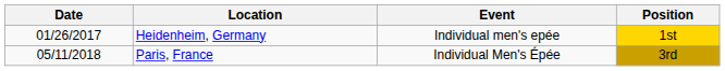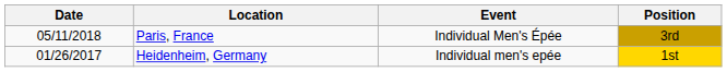 <table class="wikitable" width="50%" style="font-size:90%; text-align:center;">
 <tr>
 <th>Date</th>
 <th>Location</th>
 <th>Event</th>
 <th>Position</th>
 </tr>
 <tr>
+<td>05/11/2018</td>
+<td rowspan="1" align="left"> <a href='#'>Paris</a>, <a href='#'>France</a></td>
+<td Individual>Individual Men's Épée</td>
+<td bgcolor="caramel">3rd</td>
+</tr>
+<tr>
 <td>01/26/2017</td>
 <td rowspan="1" align="left"> <a href='#'>Heidenheim</a>, <a href='#'>Germany</a></td>
 <td>Individual men's epée</td>
 <td bgcolor="gold">1st</td>
 </tr>
-<tr>
-<td>05/11/2018</td>
-<td rowspan="1" align="left"> <a href='#'>Paris</a>, <a href='#'>France</a></td>
-<td Individual>Individual Men's Épée</td>
-<td bgcolor="caramel">3rd</td>
-</tr>
 </table>
